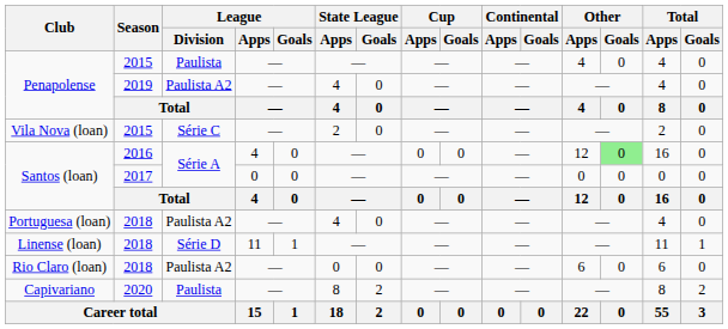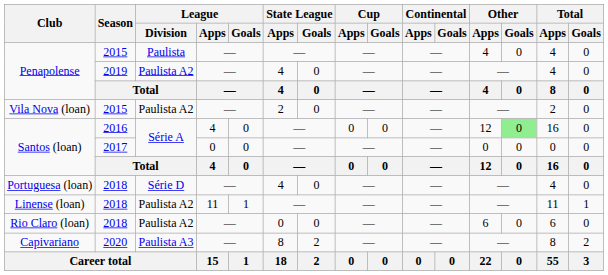 <table class="wikitable" style="text-align: center;">
 <tr>
 <th rowspan="2">Club</th>
 <th rowspan="2">Season</th>
 <th colspan="3">League</th>
 <th colspan="2">State League</th>
 <th colspan="2">Cup</th>
 <th colspan="2">Continental</th>
 <th colspan="2">Other</th>
 <th colspan="2">Total</th>
 </tr>
 <tr>
 <th>Division</th>
 <th>Apps</th>
 <th>Goals</th>
 <th>Apps</th>
 <th>Goals</th>
 <th>Apps</th>
 <th>Goals</th>
 <th>Apps</th>
 <th>Goals</th>
 <th>Apps</th>
 <th>Goals</th>
 <th>Apps</th>
 <th>Goals</th>
 </tr>
 <tr>
 <td rowspan="3" valign="center"><a href='#'>Penapolense</a></td>
 <td><a href='#'>2015</a></td>
 <td><a href='#'>Paulista</a></td>
 <td colspan="2">—</td>
 <td colspan="2">—</td>
 <td colspan="2">—</td>
 <td colspan="2">—</td>
 <td>4</td>
 <td>0</td>
 <td>4</td>
 <td>0</td>
 </tr>
 <tr>
 <td><a href='#'>2019</a></td>
 <td><a href='#'>Paulista A2</a></td>
 <td colspan="2">—</td>
 <td>4</td>
 <td>0</td>
 <td colspan="2">—</td>
 <td colspan="2">—</td>
 <td colspan="2">—</td>
 <td>4</td>
 <td>0</td>
 </tr>
 <tr>
 <th colspan="2">Total</th>
 <th colspan="2">—</th>
 <th>4</th>
 <th>0</th>
 <th colspan="2">—</th>
 <th colspan="2">—</th>
 <th>4</th>
 <th>0</th>
 <th>8</th>
 <th>0</th>
 </tr>
 <tr>
 <td valign="center"><a href='#'>Vila Nova</a> (loan)</td>
 <td><a href='#'>2015</a></td>
-<td><a href='#'>Série C</a></td>
+<td>Paulista A2</td>
 <td colspan="2">—</td>
 <td>2</td>
 <td>0</td>
 <td colspan="2">—</td>
 <td colspan="2">—</td>
 <td colspan="2">—</td>
 <td>2</td>
 <td>0</td>
 </tr>
 <tr>
 <td rowspan="3" valign="center"><a href='#'>Santos</a> (loan)</td>
 <td><a href='#'>2016</a></td>
 <td rowspan="2"><a href='#'>Série A</a></td>
 <td>4</td>
 <td>0</td>
 <td colspan="2">—</td>
 <td>0</td>
 <td>0</td>
 <td colspan="2">—</td>
 <td>12</td>
 <td style="background: lightgreen;">0</td>
 <td>16</td>
 <td>0</td>
 </tr>
 <tr>
 <td><a href='#'>2017</a></td>
 <td>0</td>
 <td>0</td>
 <td colspan="2">—</td>
 <td colspan="2">—</td>
 <td colspan="2">—</td>
 <td>0</td>
 <td>0</td>
 <td>0</td>
 <td>0</td>
 </tr>
 <tr>
 <th colspan="2">Total</th>
 <th>4</th>
 <th>0</th>
 <th colspan="2">—</th>
 <th>0</th>
 <th>0</th>
 <th colspan="2">—</th>
 <th>12</th>
 <th>0</th>
 <th>16</th>
 <th>0</th>
 </tr>
 <tr>
 <td valign="center"><a href='#'>Portuguesa</a> (loan)</td>
 <td><a href='#'>2018</a></td>
-<td>Paulista A2</td>
+<td><a href='#'>Série D</a></td>
 <td colspan="2">—</td>
 <td>4</td>
 <td>0</td>
 <td colspan="2">—</td>
 <td colspan="2">—</td>
 <td colspan="2">—</td>
 <td>4</td>
 <td>0</td>
 </tr>
 <tr>
 <td valign="center"><a href='#'>Linense</a> (loan)</td>
 <td><a href='#'>2018</a></td>
-<td><a href='#'>Série D</a></td>
+<td>Paulista A2</td>
 <td>11</td>
 <td>1</td>
 <td colspan="2">—</td>
 <td colspan="2">—</td>
 <td colspan="2">—</td>
 <td colspan="2">—</td>
 <td>11</td>
 <td>1</td>
 </tr>
 <tr>
 <td valign="center"><a href='#'>Rio Claro</a> (loan)</td>
 <td><a href='#'>2018</a></td>
 <td>Paulista A2</td>
 <td colspan="2">—</td>
 <td>0</td>
 <td>0</td>
 <td colspan="2">—</td>
 <td colspan="2">—</td>
 <td>6</td>
 <td>0</td>
 <td>6</td>
 <td>0</td>
 </tr>
 <tr>
 <td valign="center"><a href='#'>Capivariano</a></td>
 <td><a href='#'>2020</a></td>
-<td><a href='#'>Paulista</a></td>
+<td><a href='#'>Paulista A3</a></td>
 <td colspan="2">—</td>
 <td>8</td>
 <td>2</td>
 <td colspan="2">—</td>
 <td colspan="2">—</td>
 <td colspan="2">—</td>
 <td>8</td>
 <td>2</td>
 </tr>
 <tr>
 <th colspan="3"><strong>Career total</strong></th>
 <th>15</th>
 <th>1</th>
 <th>18</th>
 <th>2</th>
 <th>0</th>
 <th>0</th>
 <th>0</th>
 <th>0</th>
 <th>22</th>
 <th>0</th>
 <th>55</th>
 <th>3</th>
 </tr>
 </table>
